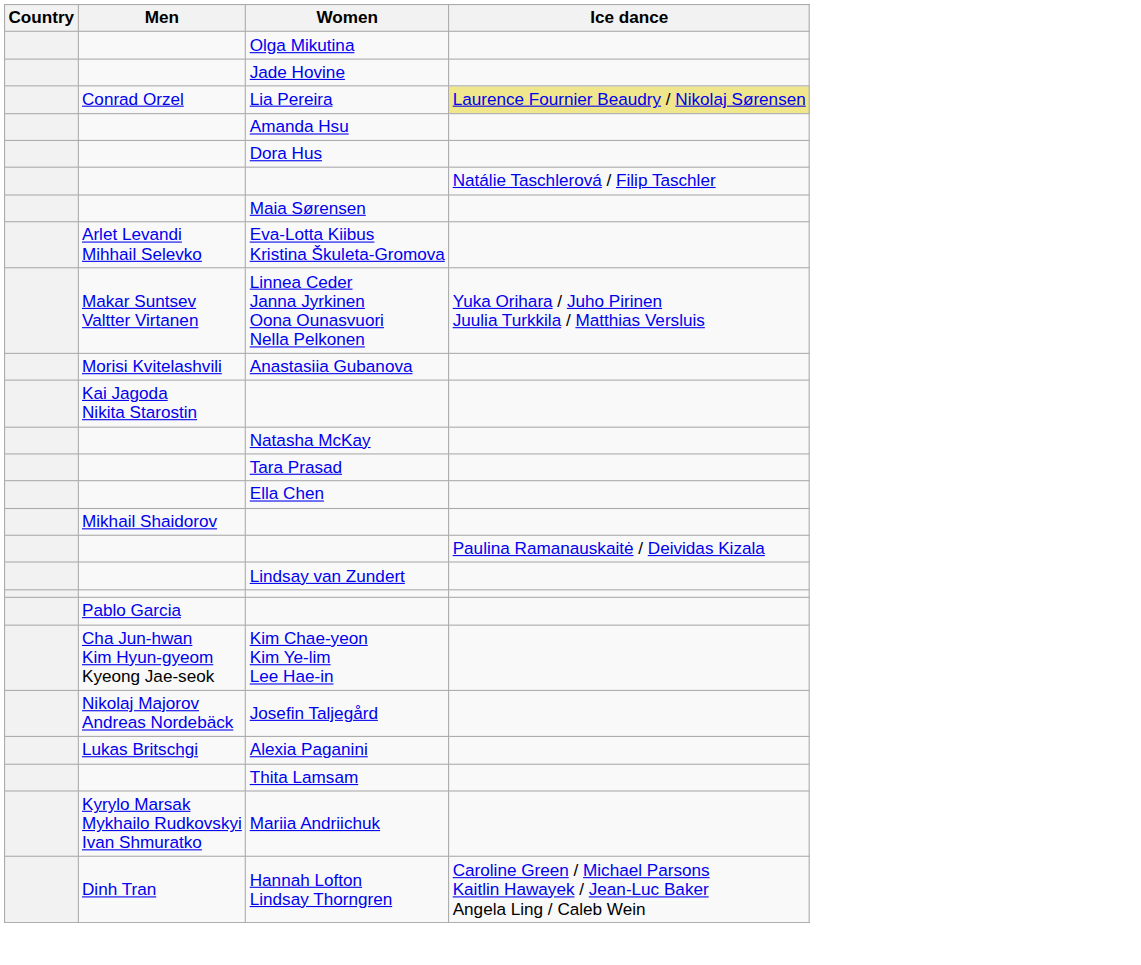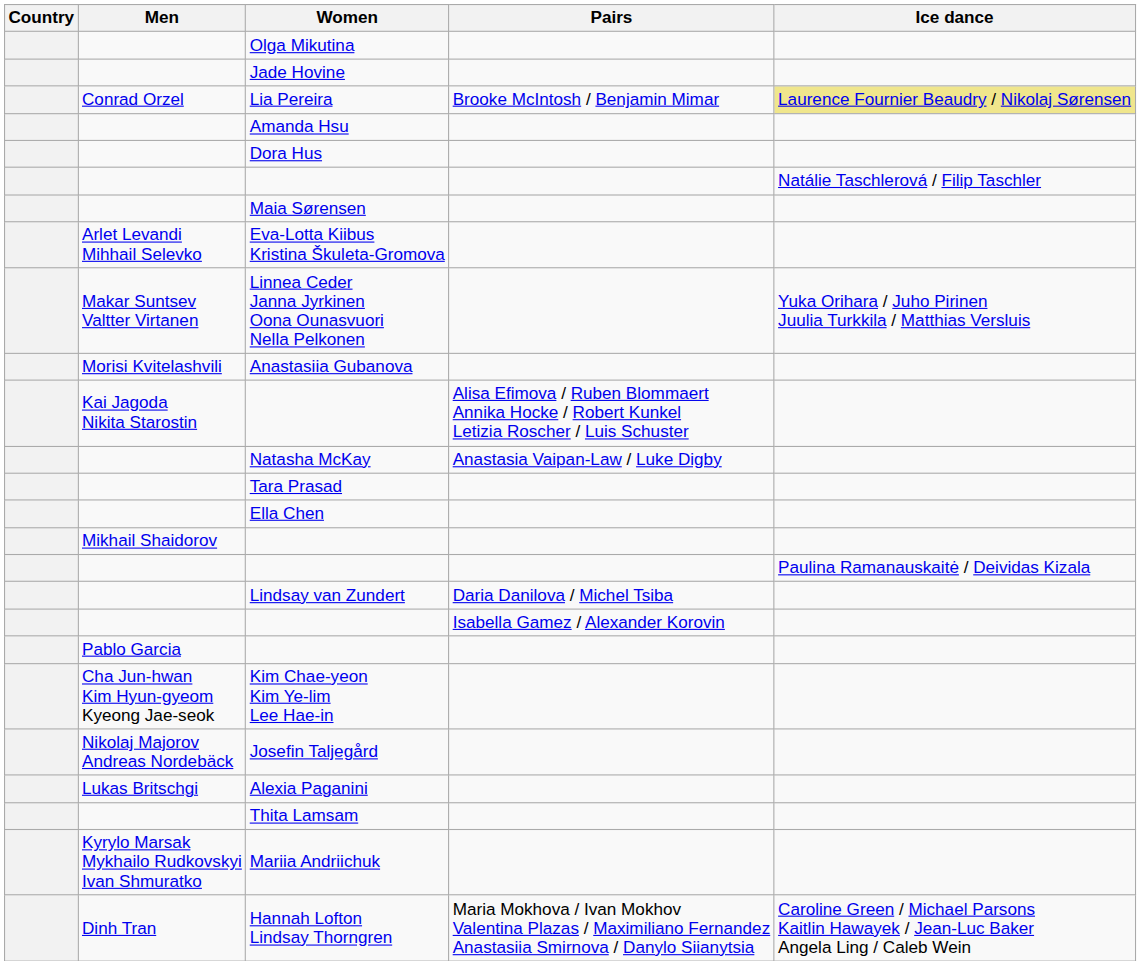 <table class="wikitable unsortable" style="text-align:left;">
 <tr>
 <th scope="col">Country</th>
 <th scope="col">Men</th>
 <th scope="col">Women</th>
+<th scope="col">Pairs</th>
 <th scope="col">Ice dance</th>
 </tr>
 <tr>
 <th scope="row" style="text-align:left"></th>
 <td></td>
 <td><a href='#'>Olga Mikutina</a></td>
 <td></td>
+<td></td>
 </tr>
 <tr>
 <th scope="row" style="text-align:left"></th>
 <td></td>
 <td><a href='#'>Jade Hovine</a></td>
 <td></td>
+<td></td>
 </tr>
 <tr>
 <th scope="row" style="text-align:left"></th>
 <td><a href='#'>Conrad Orzel</a></td>
 <td><a href='#'>Lia Pereira</a></td>
+<td><a href='#'>Brooke McIntosh</a> / <a href='#'>Benjamin Mimar</a></td>
 <td style="background: khaki;"><a href='#'>Laurence Fournier Beaudry</a> / <a href='#'>Nikolaj Sørensen</a></td>
 </tr>
 <tr>
 <th scope="row" style="text-align:left"></th>
 <td></td>
 <td><a href='#'>Amanda Hsu</a></td>
 <td></td>
+<td></td>
 </tr>
 <tr>
 <th scope="row" style="text-align:left"></th>
 <td></td>
 <td><a href='#'>Dora Hus</a></td>
 <td></td>
+<td></td>
 </tr>
 <tr>
 <th scope="row" style="text-align:left"></th>
+<td></td>
 <td></td>
 <td></td>
 <td><a href='#'>Natálie Taschlerová</a> / <a href='#'>Filip Taschler</a></td>
 </tr>
 <tr>
 <th scope="row" style="text-align:left"></th>
 <td></td>
 <td><a href='#'>Maia Sørensen</a></td>
 <td></td>
+<td></td>
 </tr>
 <tr>
 <th scope="row" style="text-align:left"></th>
 <td><a href='#'>Arlet Levandi</a><br><a href='#'>Mihhail Selevko</a></td>
 <td><a href='#'>Eva-Lotta Kiibus</a><br><a href='#'>Kristina Škuleta-Gromova</a></td>
 <td></td>
+<td></td>
 </tr>
 <tr>
 <th scope="row" style="text-align:left"></th>
 <td><a href='#'>Makar Suntsev</a><br><a href='#'>Valtter Virtanen</a></td>
 <td><a href='#'>Linnea Ceder</a><br><a href='#'>Janna Jyrkinen</a><br><a href='#'>Oona Ounasvuori</a><br><a href='#'>Nella Pelkonen</a></td>
+<td></td>
 <td><a href='#'>Yuka Orihara</a> / <a href='#'>Juho Pirinen</a><br><a href='#'>Juulia Turkkila</a> / <a href='#'>Matthias Versluis</a></td>
 </tr>
 <tr>
 <th scope="row" style="text-align:left"></th>
 <td><a href='#'>Morisi Kvitelashvili</a></td>
 <td><a href='#'>Anastasiia Gubanova</a></td>
 <td></td>
+<td></td>
 </tr>
 <tr>
 <th scope="row" style="text-align:left"></th>
 <td><a href='#'>Kai Jagoda</a><br><a href='#'>Nikita Starostin</a></td>
 <td></td>
+<td><a href='#'>Alisa Efimova</a> / <a href='#'>Ruben Blommaert</a><br><a href='#'>Annika Hocke</a> / <a href='#'>Robert Kunkel</a><br><a href='#'>Letizia Roscher</a> / <a href='#'>Luis Schuster</a></td>
 <td></td>
 </tr>
 <tr>
 <th scope="row" style="text-align:left"></th>
 <td></td>
 <td><a href='#'>Natasha McKay</a></td>
+<td><a href='#'>Anastasia Vaipan-Law</a> / <a href='#'>Luke Digby</a></td>
 <td></td>
 </tr>
 <tr>
 <th scope="row" style="text-align:left"></th>
 <td></td>
 <td><a href='#'>Tara Prasad</a></td>
 <td></td>
+<td></td>
 </tr>
 <tr>
 <th scope="row" style="text-align:left"></th>
 <td></td>
 <td><a href='#'>Ella Chen</a></td>
+<td></td>
 <td></td>
 </tr>
 <tr>
 <th scope="row" style="text-align:left"></th>
 <td><a href='#'>Mikhail Shaidorov</a></td>
 <td></td>
 <td></td>
+<td></td>
 </tr>
 <tr>
 <th scope="row" style="text-align:left"></th>
+<td></td>
 <td></td>
 <td></td>
 <td><a href='#'>Paulina Ramanauskaitė</a> / <a href='#'>Deividas Kizala</a></td>
 </tr>
 <tr>
 <th scope="row" style="text-align:left"></th>
 <td></td>
 <td><a href='#'>Lindsay van Zundert</a></td>
+<td><a href='#'>Daria Danilova</a> / <a href='#'>Michel Tsiba</a></td>
 <td></td>
 </tr>
 <tr>
 <th scope="row" style="text-align:left"></th>
 <td></td>
 <td></td>
+<td><a href='#'>Isabella Gamez</a> / <a href='#'>Alexander Korovin</a></td>
 <td></td>
 </tr>
 <tr>
 <th scope="row" style="text-align:left"></th>
 <td><a href='#'>Pablo Garcia</a></td>
+<td></td>
 <td></td>
 <td></td>
 </tr>
 <tr>
 <th scope="row" style="text-align:left"></th>
 <td><a href='#'>Cha Jun-hwan</a><br><a href='#'>Kim Hyun-gyeom</a><br>Kyeong Jae-seok</td>
 <td><a href='#'>Kim Chae-yeon</a><br><a href='#'>Kim Ye-lim</a><br><a href='#'>Lee Hae-in</a></td>
 <td></td>
+<td></td>
 </tr>
 <tr>
 <th scope="row" style="text-align:left"></th>
 <td><a href='#'>Nikolaj Majorov</a><br><a href='#'>Andreas Nordebäck</a></td>
 <td><a href='#'>Josefin Taljegård</a></td>
+<td></td>
 <td></td>
 </tr>
 <tr>
 <th scope="row" style="text-align:left"></th>
 <td><a href='#'>Lukas Britschgi</a></td>
 <td><a href='#'>Alexia Paganini</a></td>
 <td></td>
+<td></td>
 </tr>
 <tr>
 <th scope="row" style="text-align:left"></th>
 <td></td>
 <td><a href='#'>Thita Lamsam</a></td>
+<td></td>
 <td></td>
 </tr>
 <tr>
 <th scope="row" style="text-align:left"></th>
 <td><a href='#'>Kyrylo Marsak</a><br><a href='#'>Mykhailo Rudkovskyi</a><br><a href='#'>Ivan Shmuratko</a></td>
 <td><a href='#'>Mariia Andriichuk</a></td>
 <td></td>
+<td></td>
 </tr>
 <tr>
 <th scope="row" style="text-align:left"></th>
 <td><a href='#'>Dinh Tran</a></td>
 <td><a href='#'>Hannah Lofton</a><br><a href='#'>Lindsay Thorngren</a></td>
+<td>Maria Mokhova / Ivan Mokhov<br><a href='#'>Valentina Plazas</a> / <a href='#'>Maximiliano Fernandez</a><br><a href='#'>Anastasiia Smirnova</a> / <a href='#'>Danylo Siianytsia</a></td>
 <td><a href='#'>Caroline Green</a> / <a href='#'>Michael Parsons</a><br><a href='#'>Kaitlin Hawayek</a> / <a href='#'>Jean-Luc Baker</a><br>Angela Ling / Caleb Wein</td>
 </tr>
 </table>
